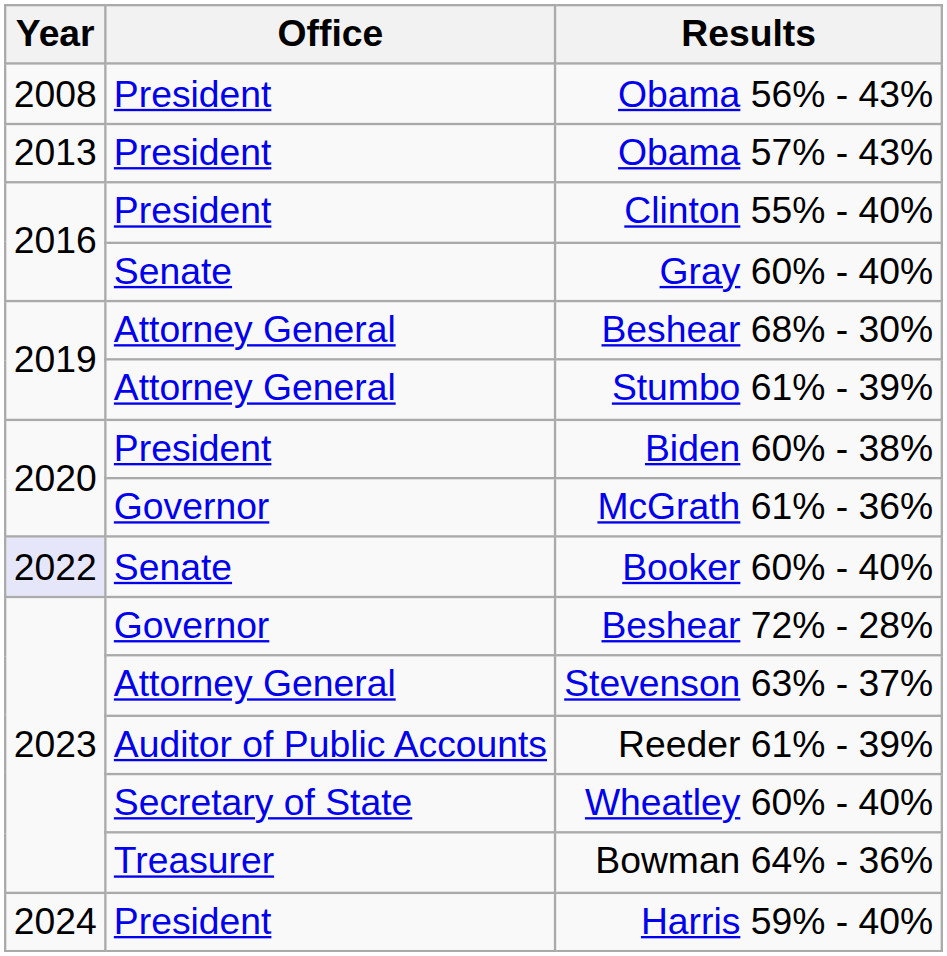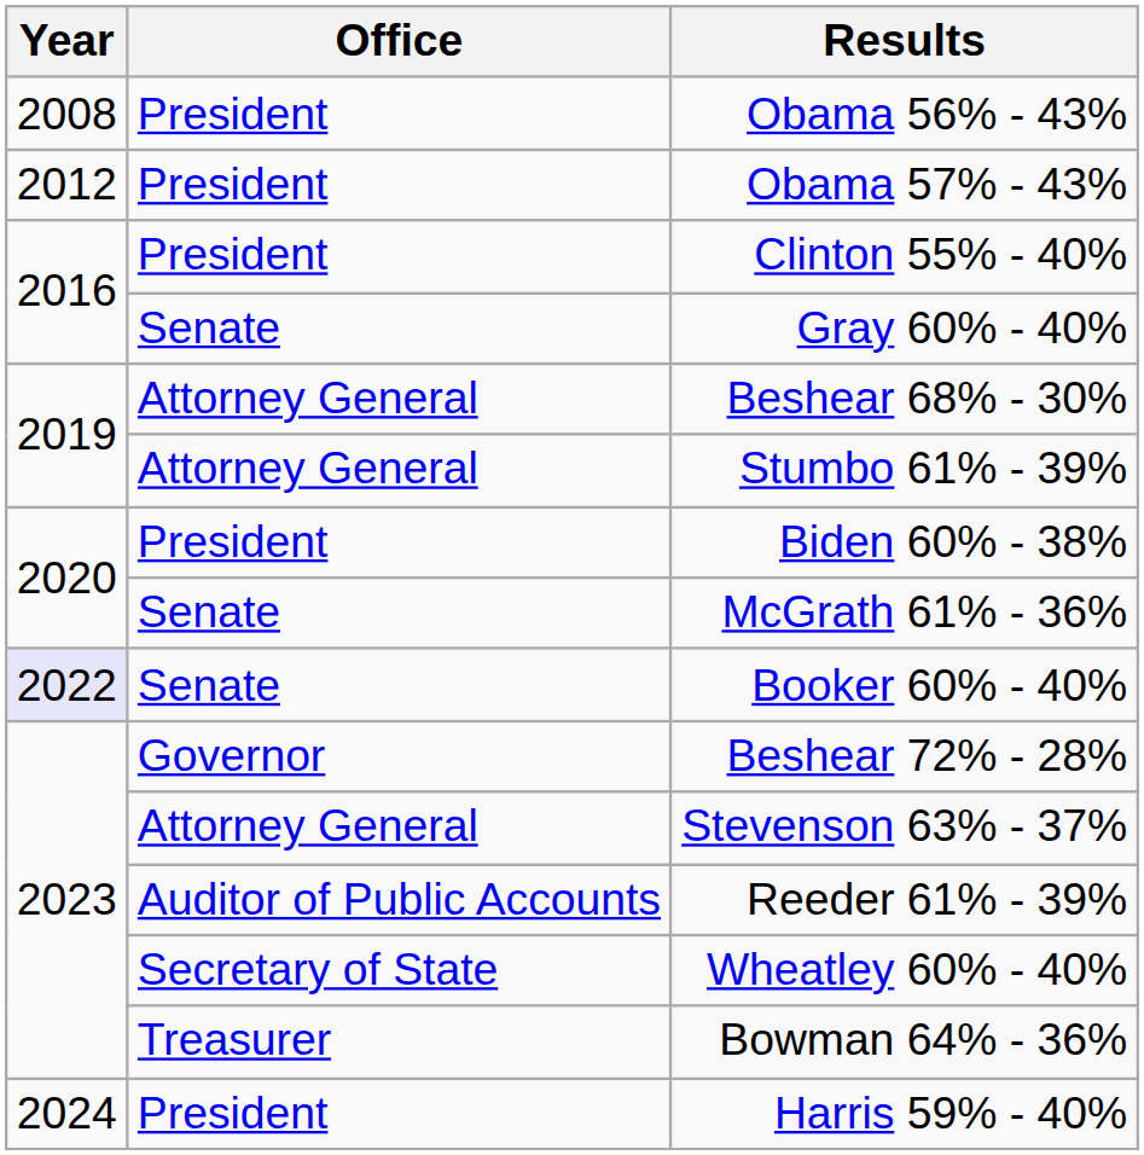 <table class=wikitable>
 <tr>
 <th>Year</th>
 <th>Office</th>
 <th>Results</th>
 </tr>
 <tr>
 <td>2008</td>
 <td><a href='#'>President</a></td>
 <td align="right" ><a href='#'>Obama</a> 56% - 43%</td>
 </tr>
 <tr>
-<td>2013</td>
+<td>2012</td>
 <td><a href='#'>President</a></td>
 <td align="right" ><a href='#'>Obama</a> 57% - 43%</td>
 </tr>
 <tr>
 <td rowspan=2>2016</td>
 <td><a href='#'>President</a></td>
 <td align="right" ><a href='#'>Clinton</a> 55% - 40%</td>
 </tr>
 <tr>
 <td><a href='#'>Senate</a></td>
 <td align="right" ><a href='#'>Gray</a> 60% - 40%</td>
 </tr>
 <tr>
 <td rowspan=2>2019</td>
 <td><a href='#'>Attorney General</a></td>
 <td align="right" ><a href='#'>Beshear</a> 68% - 30%</td>
 </tr>
 <tr>
 <td><a href='#'>Attorney General</a></td>
 <td align="right" ><a href='#'>Stumbo</a> 61% - 39%</td>
 </tr>
 <tr>
 <td rowspan=2>2020</td>
 <td><a href='#'>President</a></td>
 <td align="right" ><a href='#'>Biden</a> 60% - 38%</td>
 </tr>
 <tr>
-<td><a href='#'>Governor</a></td>
+<td><a href='#'>Senate</a></td>
 <td align="right" ><a href='#'>McGrath</a> 61% - 36%</td>
 </tr>
 <tr>
 <td style="background: lavender;">2022</td>
 <td><a href='#'>Senate</a></td>
 <td align="right" ><a href='#'>Booker</a> 60% - 40%</td>
 </tr>
 <tr>
 <td rowspan=5>2023</td>
 <td><a href='#'>Governor</a></td>
 <td align="right" ><a href='#'>Beshear</a> 72% - 28%</td>
 </tr>
 <tr>
 <td><a href='#'>Attorney General</a></td>
 <td align="right" ><a href='#'>Stevenson</a> 63% - 37%</td>
 </tr>
 <tr>
 <td><a href='#'>Auditor of Public Accounts</a></td>
 <td align="right" >Reeder 61% - 39%</td>
 </tr>
 <tr>
 <td><a href='#'>Secretary of State</a></td>
 <td align="right" ><a href='#'>Wheatley</a> 60% - 40%</td>
 </tr>
 <tr>
 <td><a href='#'>Treasurer</a></td>
 <td align="right" >Bowman 64% - 36%</td>
 </tr>
 <tr>
 <td>2024</td>
 <td><a href='#'>President</a></td>
 <td align="right" ><a href='#'>Harris</a> 59% - 40%</td>
 </tr>
 </table>
